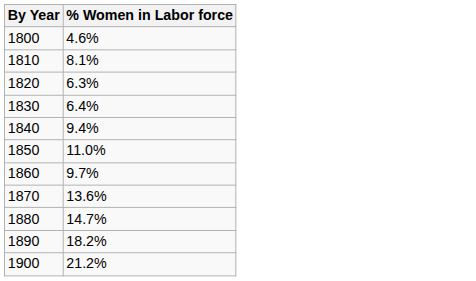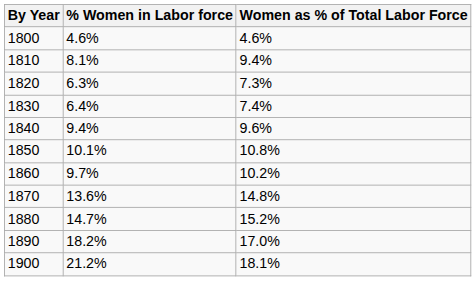 <table class="wikitable">
 <tr>
 <th>By Year</th>
 <th>% Women in Labor force</th>
+<th>Women as % of Total Labor Force</th>
 </tr>
 <tr>
 <td>1800</td>
+<td>4.6%</td>
 <td>4.6%</td>
 </tr>
 <tr>
 <td>1810</td>
 <td>8.1%</td>
+<td>9.4%</td>
 </tr>
 <tr>
 <td>1820</td>
 <td>6.3%</td>
+<td>7.3%</td>
 </tr>
 <tr>
 <td>1830</td>
 <td>6.4%</td>
+<td>7.4%</td>
 </tr>
 <tr>
 <td>1840</td>
 <td>9.4%</td>
+<td>9.6%</td>
 </tr>
 <tr>
 <td>1850</td>
-<td>11.0%</td>
+<td>10.1%</td>
+<td>10.8%</td>
 </tr>
 <tr>
 <td>1860</td>
 <td>9.7%</td>
+<td>10.2%</td>
 </tr>
 <tr>
 <td>1870</td>
 <td>13.6%</td>
+<td>14.8%</td>
 </tr>
 <tr>
 <td>1880</td>
 <td>14.7%</td>
+<td>15.2%</td>
 </tr>
 <tr>
 <td>1890</td>
 <td>18.2%</td>
+<td>17.0%</td>
 </tr>
 <tr>
 <td>1900</td>
 <td>21.2%</td>
+<td>18.1%</td>
 </tr>
 </table>
